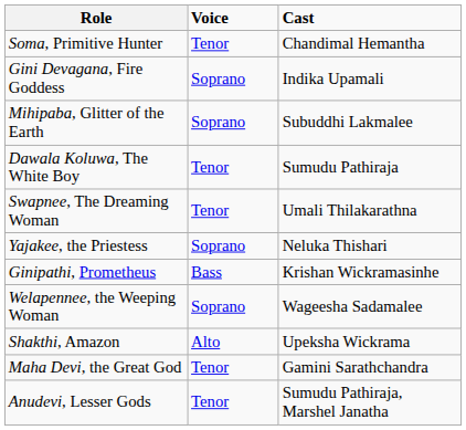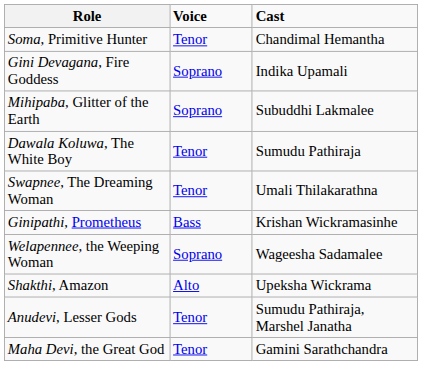 <table class="wikitable" border="1" width=450px>
 <tr>
 <th width="40%"><strong>Role</strong></th>
 <td width="20%"><strong>Voice</strong></td>
 <td width="40%"><strong>Cast</strong></td>
 </tr>
 <tr>
 <td><em>Soma</em>, Primitive Hunter</td>
 <td><a href='#'>Tenor</a></td>
 <td>Chandimal Hemantha</td>
 </tr>
 <tr>
 <td><em>Gini Devagana</em>, Fire Goddess</td>
 <td><a href='#'>Soprano</a></td>
 <td>Indika Upamali</td>
 </tr>
 <tr>
 <td><em>Mihipaba</em>, Glitter of the Earth</td>
 <td><a href='#'>Soprano</a></td>
 <td>Subuddhi Lakmalee</td>
 </tr>
 <tr>
 <td><em>Dawala Koluwa</em>, The White Boy</td>
 <td><a href='#'>Tenor</a></td>
 <td>Sumudu Pathiraja</td>
 </tr>
 <tr>
 <td><em>Swapnee</em>, The Dreaming Woman</td>
 <td><a href='#'>Tenor</a></td>
 <td>Umali Thilakarathna</td>
 </tr>
 <tr>
-<td><em>Yajakee</em>, the Priestess</td>
-<td><a href='#'>Soprano</a></td>
-<td>Neluka Thishari</td>
-</tr>
-<tr>
 <td><em>Ginipathi</em>, <a href='#'>Prometheus</a></td>
 <td><a href='#'>Bass</a></td>
 <td>Krishan Wickramasinhe</td>
 </tr>
 <tr>
 <td><em>Welapennee</em>, the Weeping  Woman</td>
 <td><a href='#'>Soprano</a></td>
 <td>Wageesha Sadamalee</td>
 </tr>
 <tr>
 <td><em>Shakthi</em>, Amazon</td>
 <td><a href='#'>Alto</a></td>
 <td>Upeksha Wickrama</td>
 </tr>
 <tr>
+<td><em>Anudevi</em>, Lesser Gods</td>
+<td><a href='#'>Tenor</a></td>
+<td>Sumudu Pathiraja,  Marshel Janatha</td>
+</tr>
+<tr>
 <td><em>Maha Devi</em>, the Great God</td>
 <td><a href='#'>Tenor</a></td>
 <td>Gamini Sarathchandra</td>
 </tr>
-<tr>
-<td><em>Anudevi</em>, Lesser Gods</td>
-<td><a href='#'>Tenor</a></td>
-<td>Sumudu Pathiraja,  Marshel Janatha</td>
-</tr>
 </table>
